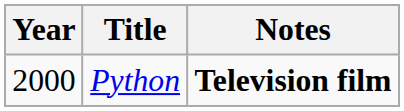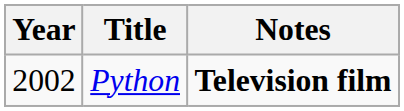 <table class="wikitable sortable">
 <tr>
 <th>Year</th>
 <th>Title</th>
 <th class="unsortable">Notes</th>
 </tr>
 <tr>
-<td>2000</td>
+<td>2002</td>
 <td><em><a href='#'>Python</a></em></td>
 <td><strong>Television film</strong></td>
 </tr>
 </table>
